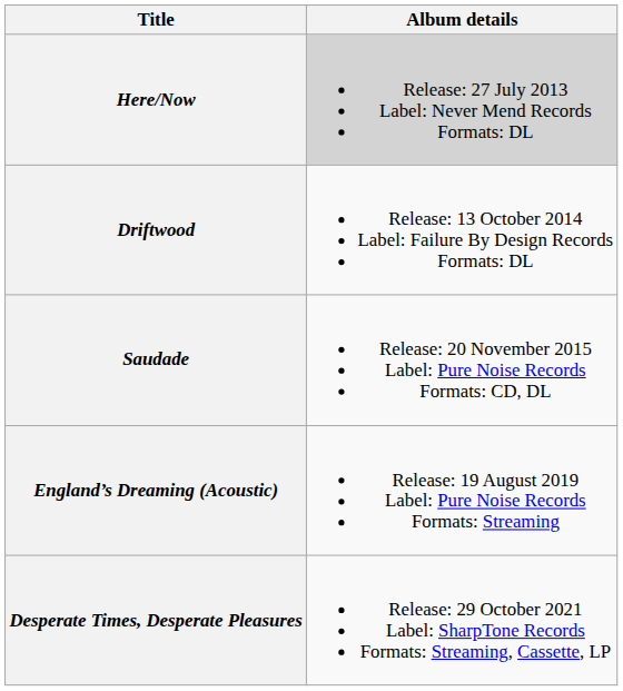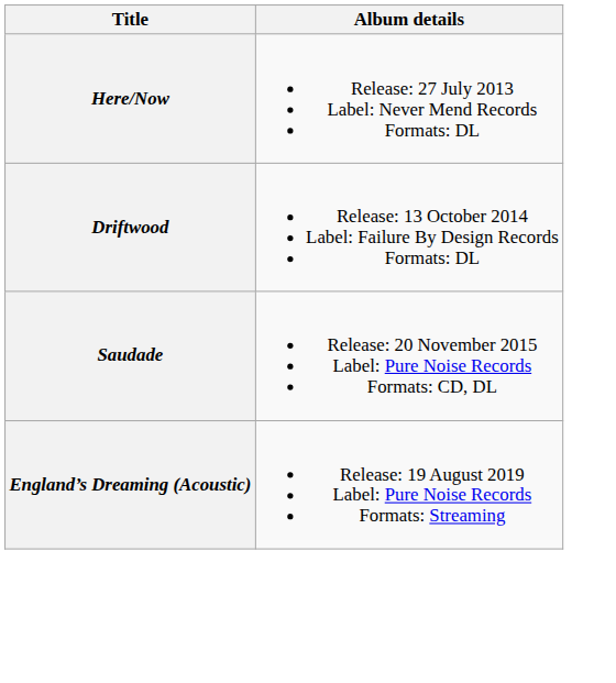 <table class="wikitable plainrowheaders" style="text-align:center;">
 <tr>
 <th scope="col">Title</th>
 <th scope="col">Album details</th>
 </tr>
 <tr>
 <th scope="row"><em>Here/Now</em></th>
-<td style="background: lightgrey;"><br><ul><li>Release: 27 July 2013</li><li>Label: Never Mend Records</li><li>Formats: DL</li></ul></td>
+<td><br><ul><li>Release: 27 July 2013</li><li>Label: Never Mend Records</li><li>Formats: DL</li></ul></td>
 </tr>
 <tr>
 <th scope="row"><em>Driftwood</em></th>
 <td><br><ul><li>Release: 13 October 2014</li><li>Label: Failure By Design Records</li><li>Formats: DL</li></ul></td>
 </tr>
 <tr>
 <th scope="row"><em>Saudade</em></th>
 <td><br><ul><li>Release: 20 November 2015</li><li>Label: <a href='#'>Pure Noise Records</a></li><li>Formats: CD, DL</li></ul></td>
 </tr>
 <tr>
 <th scope="row"><em>England’s Dreaming (Acoustic)</em></th>
 <td><br><ul><li>Release: 19 August 2019</li><li>Label: <a href='#'>Pure Noise Records</a></li><li>Formats: <a href='#'>Streaming</a></li></ul></td>
 </tr>
-<tr>
-<th scope="row"><em>Desperate Times, Desperate Pleasures</em></th>
-<td><br><ul><li>Release: 29 October 2021</li><li>Label: <a href='#'>SharpTone Records</a></li><li>Formats: <a href='#'>Streaming</a>, <a href='#'>Cassette</a>, LP</li></ul></td>
-</tr>
 </table>
